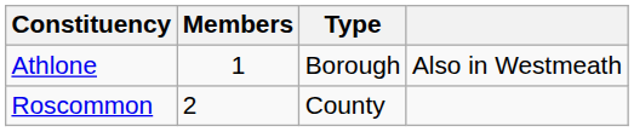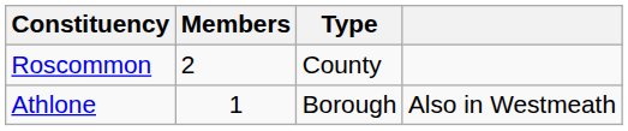 <table class="wikitable sortable">
 <tr>
 <th>Constituency</th>
 <th>Members</th>
 <th>Type</th>
 <th></th>
 </tr>
 <tr>
+<td><a href='#'>Roscommon</a></td>
+<td>2</td>
+<td>County</td>
+<td></td>
+</tr>
+<tr>
 <td><a href='#'>Athlone</a></td>
 <td align="center">1</td>
 <td>Borough</td>
 <td>Also in Westmeath</td>
 </tr>
-<tr>
-<td><a href='#'>Roscommon</a></td>
-<td>2</td>
-<td>County</td>
-<td></td>
-</tr>
 </table>
